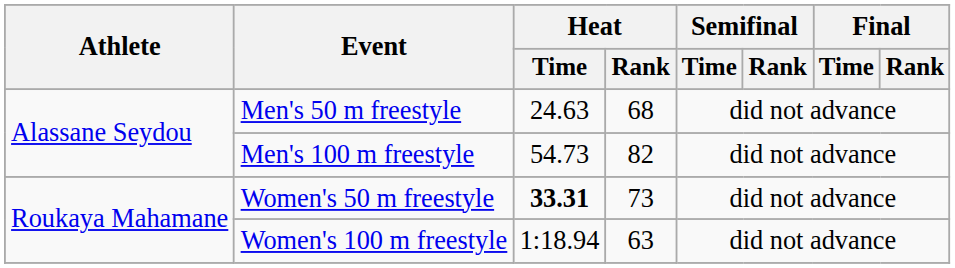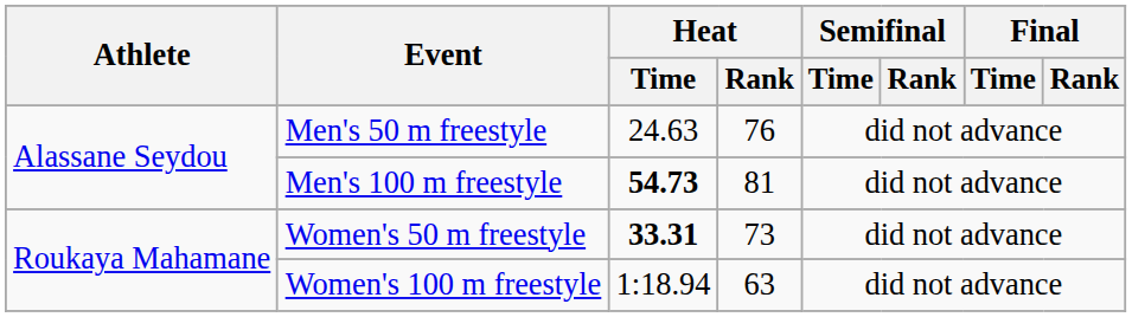 <table class=wikitable style="font-size:90%">
 <tr>
 <th rowspan="2">Athlete</th>
 <th rowspan="2">Event</th>
 <th colspan="2">Heat</th>
 <th colspan="2">Semifinal</th>
 <th colspan="2">Final</th>
 </tr>
 <tr style="font-size:95%">
 <th>Time</th>
 <th>Rank</th>
 <th>Time</th>
 <th>Rank</th>
 <th>Time</th>
 <th>Rank</th>
 </tr>
 <tr align=center>
 <td align=left rowspan=2><a href='#'>Alassane Seydou</a></td>
 <td align=left><a href='#'>Men's 50 m freestyle</a></td>
 <td>24.63</td>
-<td>68</td>
+<td>76</td>
 <td colspan=4>did not advance</td>
 </tr>
 <tr align=center>
 <td align=left><a href='#'>Men's 100 m freestyle</a></td>
-<td>54.73</td>
-<td>82</td>
+<td><strong>54.73</strong></td>
+<td>81</td>
 <td colspan=4>did not advance</td>
 </tr>
 <tr align=center>
 <td align=left rowspan=2><a href='#'>Roukaya Mahamane</a></td>
 <td align=left><a href='#'>Women's 50 m freestyle</a></td>
 <td><strong>33.31</strong></td>
 <td>73</td>
 <td colspan=4>did not advance</td>
 </tr>
 <tr align=center>
 <td align=left><a href='#'>Women's 100 m freestyle</a></td>
 <td>1:18.94</td>
 <td>63</td>
 <td colspan=4>did not advance</td>
 </tr>
 </table>
